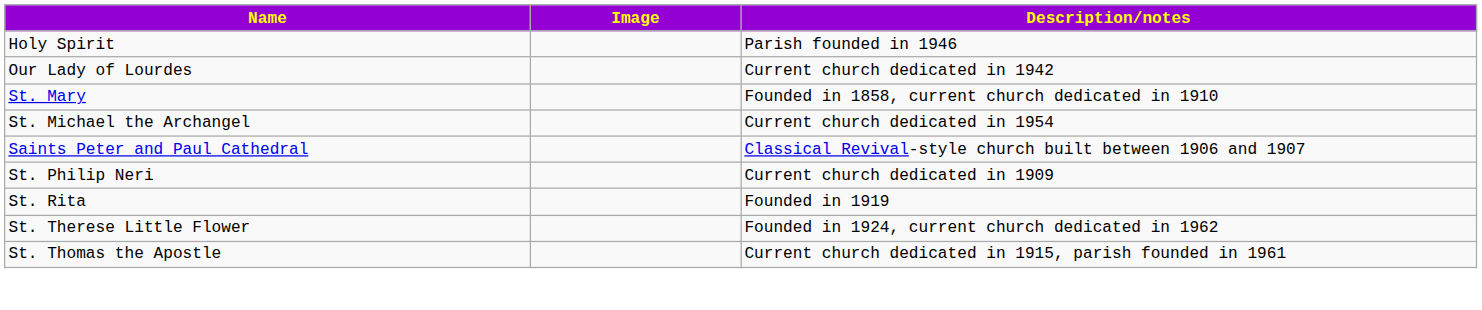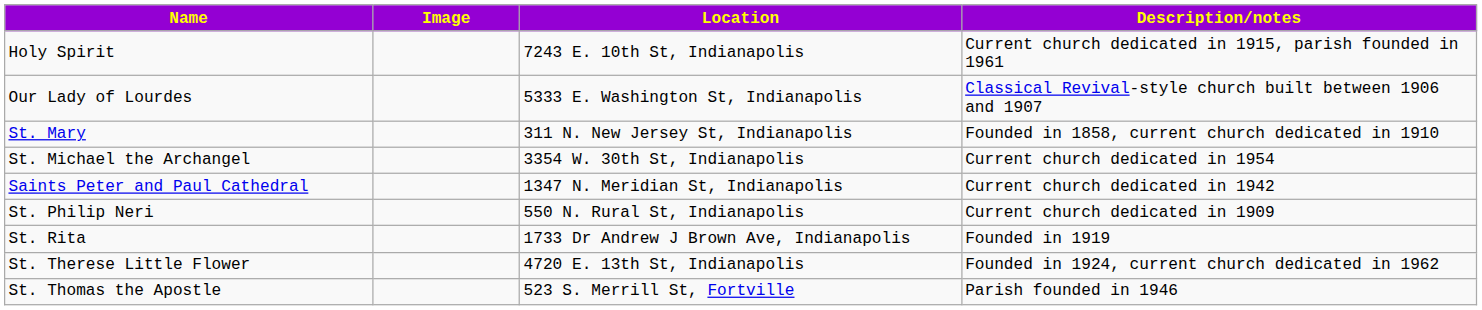 <table class="wikitable sortable" style="width:75%">
 <tr>
 <th style="background:darkviolet; color:yellow;" width="25%"><strong>Name</strong></th>
 <th style="background:darkviolet; color:yellow;" width="10%"><strong>Image</strong></th>
+<th style="background:darkviolet; color:yellow;" width="30%"><strong>Location</strong></th>
 <th style="background:darkviolet; color:yellow;" width="35%"><strong>Description/notes</strong></th>
 </tr>
 <tr>
 <td>Holy Spirit</td>
 <td></td>
-<td>Parish founded in 1946</td>
+<td>7243 E. 10th St, Indianapolis</td>
+<td>Current church dedicated in 1915, parish founded in 1961</td>
 </tr>
 <tr>
 <td>Our Lady of Lourdes</td>
 <td></td>
-<td>Current church dedicated in 1942</td>
+<td>5333 E. Washington St, Indianapolis</td>
+<td><a href='#'>Classical Revival</a>-style church built between 1906 and 1907</td>
 </tr>
 <tr>
 <td><a href='#'>St. Mary</a></td>
 <td></td>
+<td>311 N. New Jersey St, Indianapolis</td>
 <td>Founded in 1858, current church dedicated in 1910</td>
 </tr>
 <tr>
 <td>St. Michael the Archangel</td>
 <td></td>
+<td>3354 W. 30th St, Indianapolis</td>
 <td>Current church dedicated in 1954</td>
 </tr>
 <tr>
 <td><a href='#'>Saints Peter and Paul Cathedral</a></td>
 <td></td>
-<td><a href='#'>Classical Revival</a>-style church built between 1906 and 1907</td>
+<td>1347 N. Meridian St, Indianapolis</td>
+<td>Current church dedicated in 1942</td>
 </tr>
 <tr>
 <td>St. Philip Neri</td>
 <td></td>
+<td>550 N. Rural St, Indianapolis</td>
 <td>Current church dedicated in  1909</td>
 </tr>
 <tr>
 <td>St. Rita</td>
 <td></td>
+<td>1733 Dr Andrew J Brown Ave, Indianapolis</td>
 <td>Founded in 1919</td>
 </tr>
 <tr>
 <td>St. Therese Little Flower</td>
 <td></td>
+<td>4720 E. 13th St, Indianapolis</td>
 <td>Founded in 1924, current church dedicated in 1962</td>
 </tr>
 <tr>
 <td>St. Thomas the Apostle</td>
 <td></td>
-<td>Current church dedicated in 1915, parish founded in 1961</td>
+<td>523 S. Merrill St, <a href='#'>Fortville</a></td>
+<td>Parish founded in 1946</td>
 </tr>
 </table>
